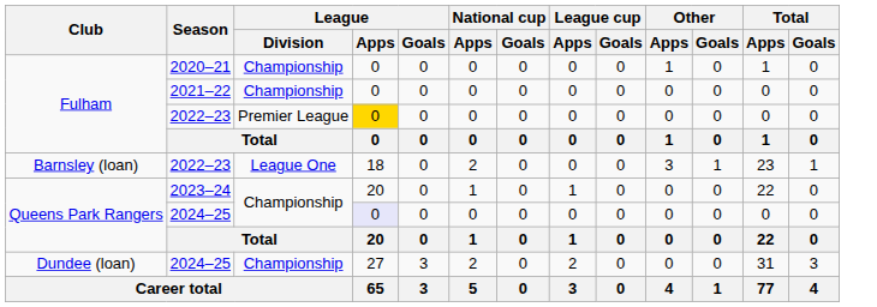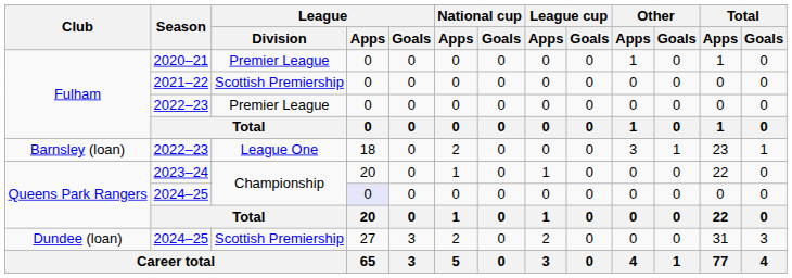 <table class="wikitable" style="text-align:center">
 <tr>
 <th rowspan="2">Club</th>
 <th rowspan="2">Season</th>
 <th colspan="3">League</th>
 <th colspan="2">National cup</th>
 <th colspan="2">League cup</th>
 <th colspan="2">Other</th>
 <th colspan="2">Total</th>
 </tr>
 <tr>
 <th>Division</th>
 <th>Apps</th>
 <th>Goals</th>
 <th>Apps</th>
 <th>Goals</th>
 <th>Apps</th>
 <th>Goals</th>
 <th>Apps</th>
 <th>Goals</th>
 <th>Apps</th>
 <th>Goals</th>
 </tr>
 <tr>
 <td rowspan="4"><a href='#'>Fulham</a></td>
 <td><a href='#'>2020–21</a></td>
-<td><a href='#'>Championship</a></td>
+<td><a href='#'>Premier League</a></td>
 <td>0</td>
 <td>0</td>
 <td>0</td>
 <td>0</td>
 <td>0</td>
 <td>0</td>
 <td>1</td>
 <td>0</td>
 <td>1</td>
 <td>0</td>
 </tr>
 <tr>
 <td><a href='#'>2021–22</a></td>
-<td><a href='#'>Championship</a></td>
+<td><a href='#'>Scottish Premiership</a></td>
 <td>0</td>
 <td>0</td>
 <td>0</td>
 <td>0</td>
 <td>0</td>
 <td>0</td>
 <td>0</td>
 <td>0</td>
 <td>0</td>
 <td>0</td>
 </tr>
 <tr>
 <td><a href='#'>2022–23</a></td>
 <td>Premier League</td>
-<td style="background: gold;">0</td>
+<td>0</td>
 <td>0</td>
 <td>0</td>
 <td>0</td>
 <td>0</td>
 <td>0</td>
 <td>0</td>
 <td>0</td>
 <td>0</td>
 <td>0</td>
 </tr>
 <tr>
 <th colspan=2>Total</th>
 <th>0</th>
 <th>0</th>
 <th>0</th>
 <th>0</th>
 <th>0</th>
 <th>0</th>
 <th>1</th>
 <th>0</th>
 <th>1</th>
 <th>0</th>
 </tr>
 <tr>
 <td><a href='#'>Barnsley</a> (loan)</td>
 <td><a href='#'>2022–23</a></td>
 <td><a href='#'>League One</a></td>
 <td>18</td>
 <td>0</td>
 <td>2</td>
 <td>0</td>
 <td>0</td>
 <td>0</td>
 <td>3</td>
 <td>1</td>
 <td>23</td>
 <td>1</td>
 </tr>
 <tr>
 <td rowspan="3"><a href='#'>Queens Park Rangers</a></td>
 <td><a href='#'>2023–24</a></td>
 <td rowspan="2">Championship</td>
 <td>20</td>
 <td>0</td>
 <td>1</td>
 <td>0</td>
 <td>1</td>
 <td>0</td>
 <td>0</td>
 <td>0</td>
 <td>22</td>
 <td>0</td>
 </tr>
 <tr>
 <td><a href='#'>2024–25</a></td>
 <td style="background: lavender;">0</td>
 <td>0</td>
 <td>0</td>
 <td>0</td>
 <td>0</td>
 <td>0</td>
 <td>0</td>
 <td>0</td>
 <td>0</td>
 <td>0</td>
 </tr>
 <tr>
 <th colspan="2">Total</th>
 <th>20</th>
 <th>0</th>
 <th>1</th>
 <th>0</th>
 <th>1</th>
 <th>0</th>
 <th>0</th>
 <th>0</th>
 <th>22</th>
 <th>0</th>
 </tr>
 <tr>
 <td><a href='#'>Dundee</a> (loan)</td>
 <td><a href='#'>2024–25</a></td>
-<td><a href='#'>Championship</a></td>
+<td><a href='#'>Scottish Premiership</a></td>
 <td>27</td>
 <td>3</td>
 <td>2</td>
 <td>0</td>
 <td>2</td>
 <td>0</td>
 <td>0</td>
 <td>0</td>
 <td>31</td>
 <td>3</td>
 </tr>
 <tr>
 <th colspan="3">Career total</th>
 <th>65</th>
 <th>3</th>
 <th>5</th>
 <th>0</th>
 <th>3</th>
 <th>0</th>
 <th>4</th>
 <th>1</th>
 <th>77</th>
 <th>4</th>
 </tr>
 </table>
